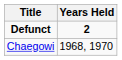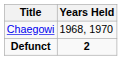 <table class="wikitable">
 <tr>
 <th>Title</th>
 <th>Years Held</th>
 </tr>
 <tr>
+<td> <a href='#'>Chaegowi</a></td>
+<td>1968, 1970</td>
+</tr>
+<tr>
 <td align="center"><strong>Defunct</strong></td>
 <td align="center"><strong>2</strong></td>
 </tr>
-<tr>
-<td> <a href='#'>Chaegowi</a></td>
-<td>1968, 1970</td>
-</tr>
 </table>
